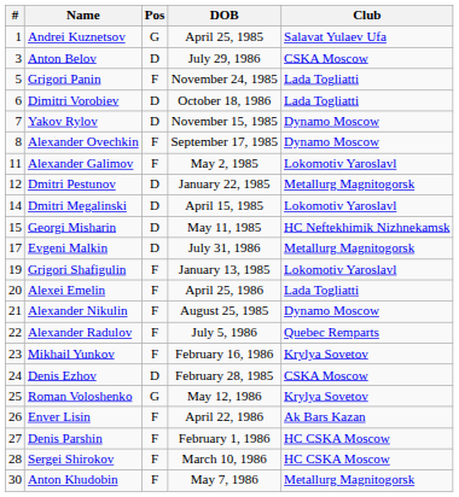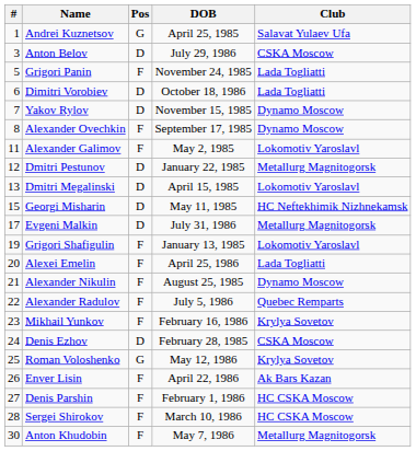 <table class="wikitable">
 <tr>
 <th>#</th>
 <th>Name</th>
 <th>Pos</th>
 <th>DOB</th>
 <th>Club</th>
 </tr>
 <tr>
 <td align=right>1</td>
 <td><a href='#'>Andrei Kuznetsov</a></td>
 <td align=center>G</td>
 <td align=center>April 25, 1985</td>
 <td><a href='#'>Salavat Yulaev Ufa</a> </td>
 </tr>
 <tr>
 <td align=right>3</td>
 <td><a href='#'>Anton Belov</a></td>
 <td align=center>D</td>
 <td align=center>July 29, 1986</td>
 <td><a href='#'>CSKA Moscow</a> </td>
 </tr>
 <tr>
 <td align=right>5</td>
 <td><a href='#'>Grigori Panin</a></td>
 <td align=center>F</td>
 <td align=center>November 24, 1985</td>
 <td><a href='#'>Lada Togliatti</a> </td>
 </tr>
 <tr>
 <td align=right>6</td>
 <td><a href='#'>Dimitri Vorobiev</a></td>
 <td align=center>D</td>
 <td align=center>October 18, 1986</td>
 <td><a href='#'>Lada Togliatti</a> </td>
 </tr>
 <tr>
 <td align=right>7</td>
 <td><a href='#'>Yakov Rylov</a></td>
 <td align=center>D</td>
 <td align=center>November 15, 1985</td>
 <td><a href='#'>Dynamo Moscow</a> </td>
 </tr>
 <tr>
 <td align=right>8</td>
 <td><a href='#'>Alexander Ovechkin</a></td>
 <td align=center>F</td>
 <td align=center>September 17, 1985</td>
 <td><a href='#'>Dynamo Moscow</a> </td>
 </tr>
 <tr>
 <td align=right>11</td>
 <td><a href='#'>Alexander Galimov</a></td>
 <td align=center>F</td>
 <td align=center>May 2, 1985</td>
 <td><a href='#'>Lokomotiv Yaroslavl</a> </td>
 </tr>
 <tr>
 <td align=right>12</td>
 <td><a href='#'>Dmitri Pestunov</a></td>
 <td align=center>D</td>
 <td align=center>January 22, 1985</td>
 <td><a href='#'>Metallurg Magnitogorsk</a> </td>
 </tr>
 <tr>
-<td align=right>14</td>
+<td align=right>13</td>
 <td><a href='#'>Dmitri Megalinski</a></td>
 <td align=center>D</td>
 <td align=center>April 15, 1985</td>
 <td><a href='#'>Lokomotiv Yaroslavl</a> </td>
 </tr>
 <tr>
 <td align=right>15</td>
 <td><a href='#'>Georgi Misharin</a></td>
 <td align=center>D</td>
 <td align=center>May 11, 1985</td>
 <td><a href='#'>HC Neftekhimik Nizhnekamsk</a> </td>
 </tr>
 <tr>
 <td align=right>17</td>
 <td><a href='#'>Evgeni Malkin</a></td>
 <td align=center>D</td>
 <td align=center>July 31, 1986</td>
 <td><a href='#'>Metallurg Magnitogorsk</a> </td>
 </tr>
 <tr>
 <td align=right>19</td>
 <td><a href='#'>Grigori Shafigulin</a></td>
 <td align=center>F</td>
 <td align=center>January 13, 1985</td>
 <td><a href='#'>Lokomotiv Yaroslavl</a> </td>
 </tr>
 <tr>
 <td align=right>20</td>
 <td><a href='#'>Alexei Emelin</a></td>
 <td align=center>F</td>
 <td align=center>April 25, 1986</td>
 <td><a href='#'>Lada Togliatti</a> </td>
 </tr>
 <tr>
 <td align=right>21</td>
 <td><a href='#'>Alexander Nikulin</a></td>
 <td align=center>F</td>
 <td align=center>August 25, 1985</td>
 <td><a href='#'>Dynamo Moscow</a> </td>
 </tr>
 <tr>
 <td align=right>22</td>
 <td><a href='#'>Alexander Radulov</a></td>
 <td align=center>F</td>
 <td align=center>July 5, 1986</td>
 <td><a href='#'>Quebec Remparts</a> </td>
 </tr>
 <tr>
 <td align=right>23</td>
 <td><a href='#'>Mikhail Yunkov</a></td>
 <td align=center>F</td>
 <td align=center>February 16, 1986</td>
 <td><a href='#'>Krylya Sovetov</a> </td>
 </tr>
 <tr>
 <td align=right>24</td>
 <td><a href='#'>Denis Ezhov</a></td>
 <td align=center>D</td>
 <td align=center>February 28, 1985</td>
 <td><a href='#'>CSKA Moscow</a> </td>
 </tr>
 <tr>
 <td align=right>25</td>
 <td><a href='#'>Roman Voloshenko</a></td>
 <td align=center>G</td>
 <td align=center>May 12, 1986</td>
 <td><a href='#'>Krylya Sovetov</a> </td>
 </tr>
 <tr>
 <td align=right>26</td>
 <td><a href='#'>Enver Lisin</a></td>
 <td align=center>F</td>
 <td align=center>April 22, 1986</td>
 <td><a href='#'>Ak Bars Kazan</a> </td>
 </tr>
 <tr>
 <td align=right>27</td>
 <td><a href='#'>Denis Parshin</a></td>
 <td align=center>F</td>
 <td align=center>February 1, 1986</td>
 <td><a href='#'>HC CSKA Moscow</a> </td>
 </tr>
 <tr>
 <td align=right>28</td>
 <td><a href='#'>Sergei Shirokov</a></td>
 <td align=center>F</td>
 <td align=center>March 10, 1986</td>
 <td><a href='#'>HC CSKA Moscow</a> </td>
 </tr>
 <tr>
 <td align=right>30</td>
 <td><a href='#'>Anton Khudobin</a></td>
 <td align=center>F</td>
 <td align=center>May 7, 1986</td>
 <td><a href='#'>Metallurg Magnitogorsk</a> </td>
 </tr>
 </table>
